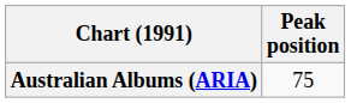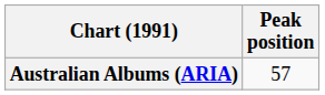 <table class="wikitable plainrowheaders" style="text-align:center">
 <tr>
 <th>Chart (1991)</th>
 <th>Peak<br>position</th>
 </tr>
 <tr>
 <th scope="row">Australian Albums (<a href='#'>ARIA</a>)</th>
-<td>75</td>
+<td>57</td>
 </tr>
 </table>
